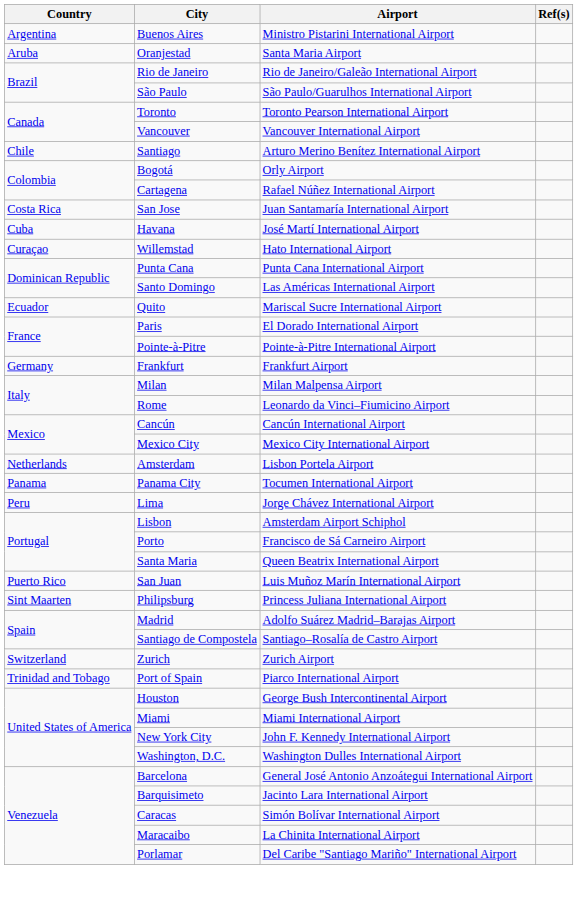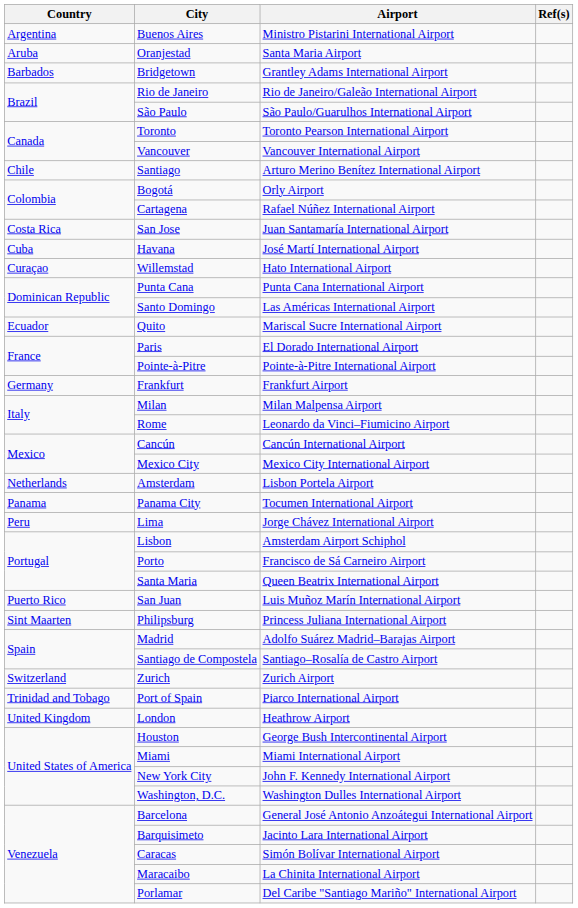 <table class="wikitable sortable toccolours">
 <tr>
 <th>Country</th>
 <th>City</th>
 <th>Airport</th>
 <th class="unsortable">Ref(s)</th>
 </tr>
 <tr>
 <td><a href='#'>Argentina</a></td>
 <td><a href='#'>Buenos Aires</a></td>
 <td><a href='#'>Ministro Pistarini International Airport</a></td>
 <td align=center></td>
 </tr>
 <tr>
 <td><a href='#'>Aruba</a></td>
 <td><a href='#'>Oranjestad</a></td>
 <td><a href='#'>Santa Maria Airport</a></td>
+<td align=center></td>
+</tr>
+<tr>
+<td><a href='#'>Barbados</a></td>
+<td><a href='#'>Bridgetown</a></td>
+<td><a href='#'>Grantley Adams International Airport</a></td>
 <td align=center></td>
 </tr>
 <tr>
 <td rowspan=2><a href='#'>Brazil</a></td>
 <td><a href='#'>Rio de Janeiro</a></td>
 <td><a href='#'>Rio de Janeiro/Galeão International Airport</a></td>
 <td align=center></td>
 </tr>
 <tr>
 <td><a href='#'>São Paulo</a></td>
 <td><a href='#'>São Paulo/Guarulhos International Airport</a></td>
 <td align=center></td>
 </tr>
 <tr>
 <td rowspan=2><a href='#'>Canada</a></td>
 <td><a href='#'>Toronto</a></td>
 <td><a href='#'>Toronto Pearson International Airport</a></td>
 <td align=center></td>
 </tr>
 <tr>
 <td><a href='#'>Vancouver</a></td>
 <td><a href='#'>Vancouver International Airport</a></td>
 <td align=center></td>
 </tr>
 <tr>
 <td><a href='#'>Chile</a></td>
 <td><a href='#'>Santiago</a></td>
 <td><a href='#'>Arturo Merino Benítez International Airport</a></td>
 <td align=center></td>
 </tr>
 <tr>
 <td rowspan=2><a href='#'>Colombia</a></td>
 <td><a href='#'>Bogotá</a></td>
 <td><a href='#'>Orly Airport</a></td>
 <td align=center></td>
 </tr>
 <tr>
 <td><a href='#'>Cartagena</a></td>
 <td><a href='#'>Rafael Núñez International Airport</a></td>
 <td align=center></td>
 </tr>
 <tr>
 <td><a href='#'>Costa Rica</a></td>
 <td><a href='#'>San Jose</a></td>
 <td><a href='#'>Juan Santamaría International Airport</a></td>
 <td align=center></td>
 </tr>
 <tr>
 <td><a href='#'>Cuba</a></td>
 <td><a href='#'>Havana</a></td>
 <td><a href='#'>José Martí International Airport</a></td>
 <td align=center></td>
 </tr>
 <tr>
 <td><a href='#'>Curaçao</a></td>
 <td><a href='#'>Willemstad</a></td>
 <td><a href='#'>Hato International Airport</a></td>
 <td align=center></td>
 </tr>
 <tr>
 <td rowspan=2><a href='#'>Dominican Republic</a></td>
 <td><a href='#'>Punta Cana</a></td>
 <td><a href='#'>Punta Cana International Airport</a></td>
 <td align=center></td>
 </tr>
 <tr>
 <td><a href='#'>Santo Domingo</a></td>
 <td><a href='#'>Las Américas International Airport</a></td>
 <td align=center></td>
 </tr>
 <tr>
 <td><a href='#'>Ecuador</a></td>
 <td><a href='#'>Quito</a></td>
 <td><a href='#'>Mariscal Sucre International Airport</a></td>
 <td align=center></td>
 </tr>
 <tr>
 <td rowspan=2><a href='#'>France</a></td>
 <td><a href='#'>Paris</a></td>
 <td><a href='#'>El Dorado International Airport</a></td>
 <td align=center></td>
 </tr>
 <tr>
 <td><a href='#'>Pointe-à-Pitre</a></td>
 <td><a href='#'>Pointe-à-Pitre International Airport</a></td>
 <td align=center></td>
 </tr>
 <tr>
 <td><a href='#'>Germany</a></td>
 <td><a href='#'>Frankfurt</a></td>
 <td><a href='#'>Frankfurt Airport</a></td>
 <td align=center></td>
 </tr>
 <tr>
 <td rowspan=2><a href='#'>Italy</a></td>
 <td><a href='#'>Milan</a></td>
 <td><a href='#'>Milan Malpensa Airport</a></td>
 <td align=center></td>
 </tr>
 <tr>
 <td><a href='#'>Rome</a></td>
 <td><a href='#'>Leonardo da Vinci–Fiumicino Airport</a></td>
 <td align=center></td>
 </tr>
 <tr>
 <td rowspan=2><a href='#'>Mexico</a></td>
 <td><a href='#'>Cancún</a></td>
 <td><a href='#'>Cancún International Airport</a></td>
 <td align=center></td>
 </tr>
 <tr>
 <td><a href='#'>Mexico City</a></td>
 <td><a href='#'>Mexico City International Airport</a></td>
 <td align=center></td>
 </tr>
 <tr>
 <td><a href='#'>Netherlands</a></td>
 <td><a href='#'>Amsterdam</a></td>
 <td><a href='#'>Lisbon Portela Airport</a></td>
 <td align=center></td>
 </tr>
 <tr>
 <td><a href='#'>Panama</a></td>
 <td><a href='#'>Panama City</a></td>
 <td><a href='#'>Tocumen International Airport</a></td>
 <td align=center></td>
 </tr>
 <tr>
 <td><a href='#'>Peru</a></td>
 <td><a href='#'>Lima</a></td>
 <td><a href='#'>Jorge Chávez International Airport</a></td>
 <td align=center></td>
 </tr>
 <tr>
 <td rowspan=3><a href='#'>Portugal</a></td>
 <td><a href='#'>Lisbon</a></td>
 <td><a href='#'>Amsterdam Airport Schiphol</a></td>
 <td align=center></td>
 </tr>
 <tr>
 <td><a href='#'>Porto</a></td>
 <td><a href='#'>Francisco de Sá Carneiro Airport</a></td>
 <td align=center></td>
 </tr>
 <tr>
 <td><a href='#'>Santa Maria</a></td>
 <td><a href='#'>Queen Beatrix International Airport</a></td>
 <td align=center></td>
 </tr>
 <tr>
 <td><a href='#'>Puerto Rico</a></td>
 <td><a href='#'>San Juan</a></td>
 <td><a href='#'>Luis Muñoz Marín International Airport</a></td>
 <td align=center></td>
 </tr>
 <tr>
 <td><a href='#'>Sint Maarten</a></td>
 <td><a href='#'>Philipsburg</a></td>
 <td><a href='#'>Princess Juliana International Airport</a></td>
 <td align=center></td>
 </tr>
 <tr>
 <td rowspan=2><a href='#'>Spain</a></td>
 <td><a href='#'>Madrid</a></td>
 <td><a href='#'>Adolfo Suárez Madrid–Barajas Airport</a></td>
 <td align=center></td>
 </tr>
 <tr>
 <td><a href='#'>Santiago de Compostela</a></td>
 <td><a href='#'>Santiago–Rosalía de Castro Airport</a></td>
 <td align=center></td>
 </tr>
 <tr>
 <td><a href='#'>Switzerland</a></td>
 <td><a href='#'>Zurich</a></td>
 <td><a href='#'>Zurich Airport</a></td>
 <td align=center></td>
 </tr>
 <tr>
 <td><a href='#'>Trinidad and Tobago</a></td>
 <td><a href='#'>Port of Spain</a></td>
 <td><a href='#'>Piarco International Airport</a></td>
 <td align=center></td>
 </tr>
 <tr>
+<td><a href='#'>United Kingdom</a></td>
+<td><a href='#'>London</a></td>
+<td><a href='#'>Heathrow Airport</a></td>
+<td align=center></td>
+</tr>
+<tr>
 <td rowspan=4><a href='#'>United States of America</a></td>
 <td><a href='#'>Houston</a></td>
 <td><a href='#'>George Bush Intercontinental Airport</a></td>
 <td align=center></td>
 </tr>
 <tr>
 <td><a href='#'>Miami</a></td>
 <td><a href='#'>Miami International Airport</a></td>
 <td align=center></td>
 </tr>
 <tr>
 <td><a href='#'>New York City</a></td>
 <td><a href='#'>John F. Kennedy International Airport</a></td>
 <td align=center></td>
 </tr>
 <tr>
 <td><a href='#'>Washington, D.C.</a></td>
 <td><a href='#'>Washington Dulles International Airport</a></td>
 <td align=center></td>
 </tr>
 <tr>
 <td rowspan=5><a href='#'>Venezuela</a></td>
 <td><a href='#'>Barcelona</a></td>
 <td><a href='#'>General José Antonio Anzoátegui International Airport</a></td>
 <td align=center></td>
 </tr>
 <tr>
 <td><a href='#'>Barquisimeto</a></td>
 <td><a href='#'>Jacinto Lara International Airport</a></td>
 <td align=center></td>
 </tr>
 <tr>
 <td><a href='#'>Caracas</a></td>
 <td><a href='#'>Simón Bolívar International Airport</a></td>
 <td align=center></td>
 </tr>
 <tr>
 <td><a href='#'>Maracaibo</a></td>
 <td><a href='#'>La Chinita International Airport</a></td>
 <td align=center></td>
 </tr>
 <tr>
 <td><a href='#'>Porlamar</a></td>
 <td><a href='#'>Del Caribe "Santiago Mariño" International Airport</a></td>
 <td align=center></td>
 </tr>
 </table>
